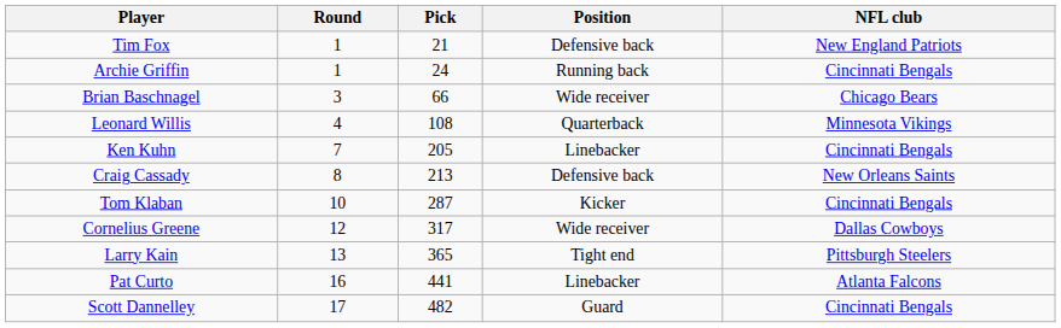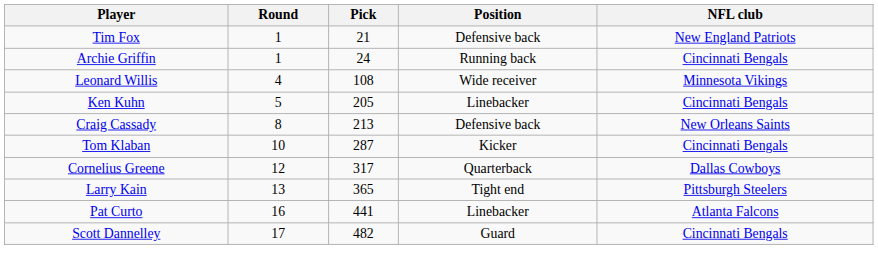 <table class="wikitable" width="80%">
 <tr>
 <th>Player</th>
 <th>Round</th>
 <th>Pick</th>
 <th>Position</th>
 <th>NFL club</th>
 </tr>
 <tr align="center" bgcolor="">
 <td><a href='#'>Tim Fox</a></td>
 <td>1</td>
 <td>21</td>
 <td>Defensive back</td>
 <td><a href='#'>New England Patriots</a></td>
 </tr>
 <tr align="center" bgcolor="">
 <td><a href='#'>Archie Griffin</a></td>
 <td>1</td>
 <td>24</td>
 <td>Running back</td>
 <td><a href='#'>Cincinnati Bengals</a></td>
 </tr>
 <tr align="center" bgcolor="">
-<td><a href='#'>Brian Baschnagel</a></td>
-<td>3</td>
-<td>66</td>
-<td>Wide receiver</td>
-<td><a href='#'>Chicago Bears</a></td>
-</tr>
-<tr align="center" bgcolor="">
 <td><a href='#'>Leonard Willis</a></td>
 <td>4</td>
 <td>108</td>
-<td>Quarterback</td>
+<td>Wide receiver</td>
 <td><a href='#'>Minnesota Vikings</a></td>
 </tr>
 <tr align="center" bgcolor="">
 <td><a href='#'>Ken Kuhn</a></td>
-<td>7</td>
+<td>5</td>
 <td>205</td>
 <td>Linebacker</td>
 <td><a href='#'>Cincinnati Bengals</a></td>
 </tr>
 <tr align="center" bgcolor="">
 <td><a href='#'>Craig Cassady</a></td>
 <td>8</td>
 <td>213</td>
 <td>Defensive back</td>
 <td><a href='#'>New Orleans Saints</a></td>
 </tr>
 <tr align="center" bgcolor="">
 <td><a href='#'>Tom Klaban</a></td>
 <td>10</td>
 <td>287</td>
 <td>Kicker</td>
 <td><a href='#'>Cincinnati Bengals</a></td>
 </tr>
 <tr align="center" bgcolor="">
 <td><a href='#'>Cornelius Greene</a></td>
 <td>12</td>
 <td>317</td>
-<td>Wide receiver</td>
+<td>Quarterback</td>
 <td><a href='#'>Dallas Cowboys</a></td>
 </tr>
 <tr align="center" bgcolor="">
 <td><a href='#'>Larry Kain</a></td>
 <td>13</td>
 <td>365</td>
 <td>Tight end</td>
 <td><a href='#'>Pittsburgh Steelers</a></td>
 </tr>
 <tr align="center" bgcolor="">
 <td><a href='#'>Pat Curto</a></td>
 <td>16</td>
 <td>441</td>
 <td>Linebacker</td>
 <td><a href='#'>Atlanta Falcons</a></td>
 </tr>
 <tr align="center" bgcolor="">
 <td><a href='#'>Scott Dannelley</a></td>
 <td>17</td>
 <td>482</td>
 <td>Guard</td>
 <td><a href='#'>Cincinnati Bengals</a></td>
 </tr>
 </table>
